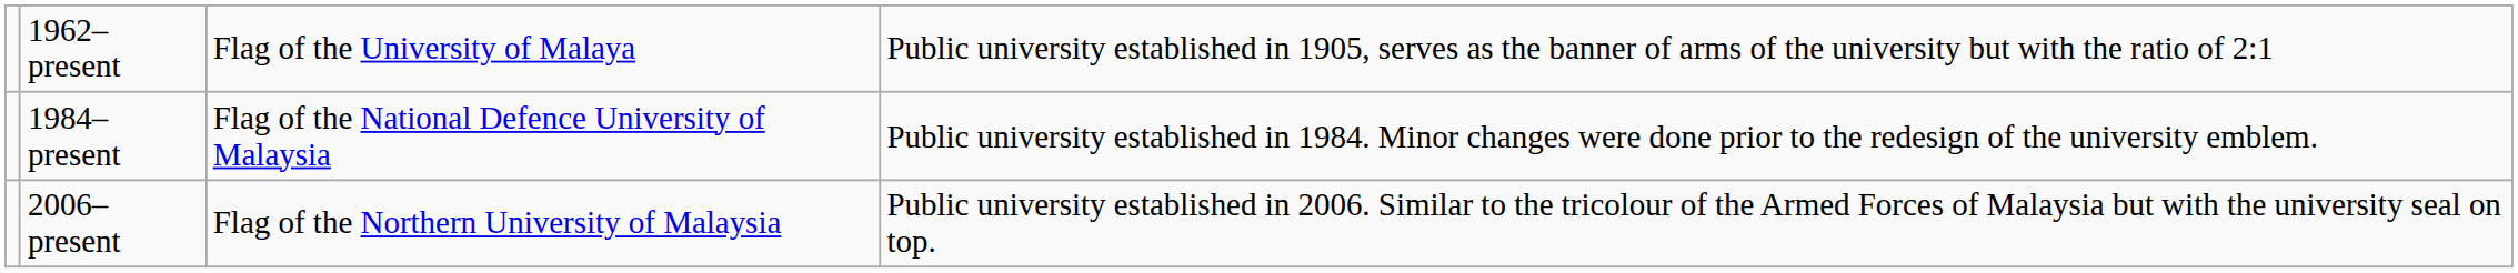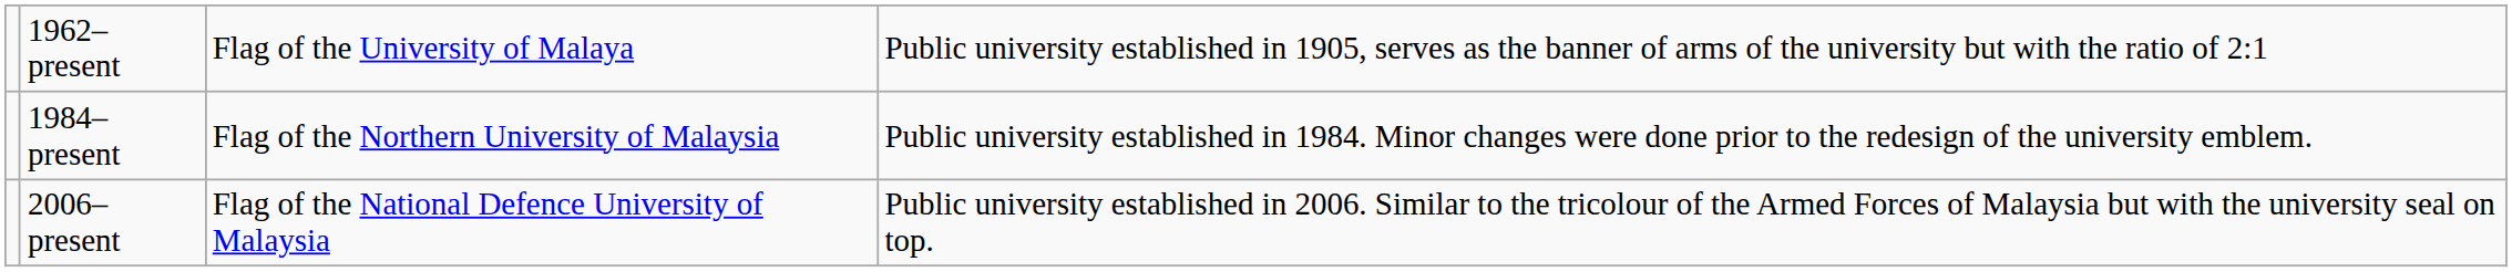 <table class="wikitable">
 <tr>
 <td></td>
 <td>1962–present</td>
 <td>Flag of the <a href='#'>University of Malaya</a></td>
 <td>Public university established in 1905, serves as the banner of arms of the university but with the ratio of 2:1</td>
 </tr>
 <tr>
 <td></td>
 <td>1984–present</td>
-<td>Flag of the <a href='#'>National Defence University of Malaysia</a></td>
+<td>Flag of the <a href='#'>Northern University of Malaysia</a></td>
 <td>Public university established in 1984. Minor changes were done prior to the redesign of the university emblem.</td>
 </tr>
 <tr>
 <td></td>
 <td>2006–present</td>
-<td>Flag of the <a href='#'>Northern University of Malaysia</a></td>
+<td>Flag of the <a href='#'>National Defence University of Malaysia</a></td>
 <td>Public university established in 2006. Similar to the tricolour of the Armed Forces of Malaysia but with the university seal on top.</td>
 </tr>
 </table>
